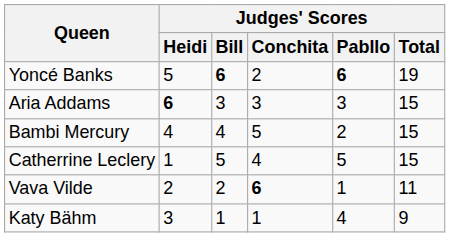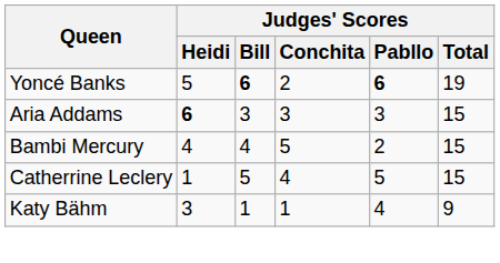 <table class="wikitable">
 <tr>
 <th rowspan="2">Queen</th>
 <th colspan="5">Judges' Scores</th>
 </tr>
 <tr>
 <th>Heidi</th>
 <th>Bill</th>
 <th>Conchita</th>
 <th>Pabllo</th>
 <th>Total</th>
 </tr>
 <tr>
 <td>Yoncé Banks</td>
 <td>5</td>
 <td><strong>6</strong></td>
 <td>2</td>
 <td><strong>6</strong></td>
 <td>19</td>
 </tr>
 <tr>
 <td>Aria Addams</td>
 <td><strong>6</strong></td>
 <td>3</td>
 <td>3</td>
 <td>3</td>
 <td>15</td>
 </tr>
 <tr>
 <td>Bambi Mercury</td>
 <td>4</td>
 <td>4</td>
 <td>5</td>
 <td>2</td>
 <td>15</td>
 </tr>
 <tr>
 <td>Catherrine Leclery</td>
 <td>1</td>
 <td>5</td>
 <td>4</td>
 <td>5</td>
 <td>15</td>
 </tr>
 <tr>
-<td>Vava Vilde</td>
-<td>2</td>
-<td>2</td>
-<td><strong>6</strong></td>
-<td>1</td>
-<td>11</td>
-</tr>
-<tr>
 <td>Katy Bähm</td>
 <td>3</td>
 <td>1</td>
 <td>1</td>
 <td>4</td>
 <td>9</td>
 </tr>
 </table>
